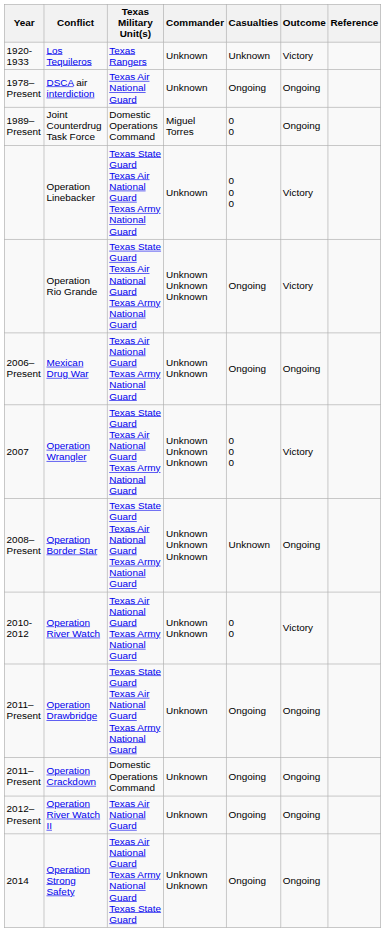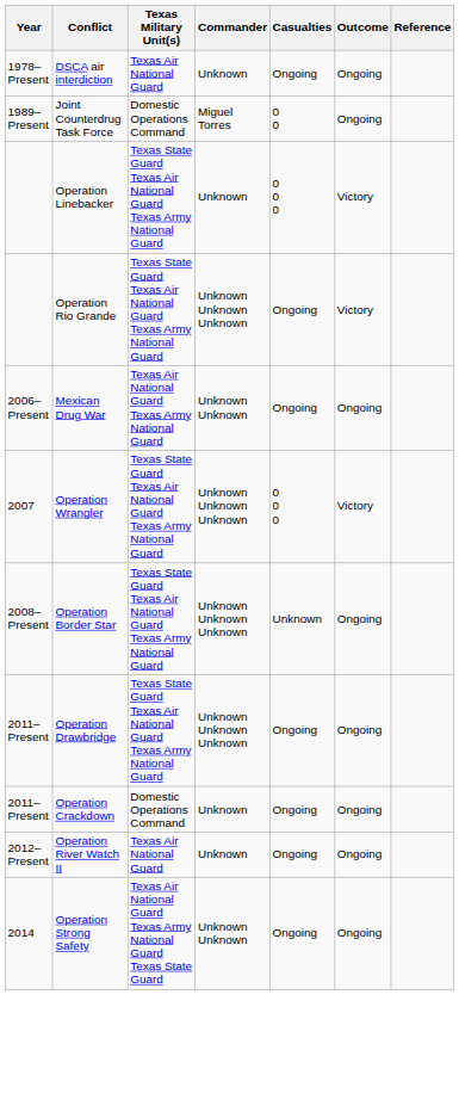 <table class="wikitable">
 <tr>
 <th>Year</th>
 <th>Conflict</th>
 <th>Texas Military Unit(s)</th>
 <th>Commander</th>
 <th>Casualties</th>
 <th>Outcome</th>
 <th>Reference</th>
-</tr>
-<tr>
-<td>1920-1933</td>
-<td><a href='#'>Los Tequileros</a></td>
-<td><a href='#'>Texas Rangers</a></td>
-<td>Unknown</td>
-<td>Unknown</td>
-<td>Victory</td>
-<td></td>
 </tr>
 <tr>
 <td>1978–Present</td>
 <td><a href='#'>DSCA</a> air <a href='#'>interdiction</a></td>
 <td><a href='#'>Texas Air National Guard</a></td>
 <td>Unknown</td>
 <td>Ongoing</td>
 <td>Ongoing</td>
 <td></td>
 </tr>
 <tr>
 <td>1989–Present</td>
 <td>Joint Counterdrug Task Force</td>
 <td>Domestic Operations Command</td>
 <td>Miguel Torres</td>
 <td>0<br>0</td>
 <td>Ongoing</td>
 <td></td>
 </tr>
 <tr>
 <td></td>
 <td>Operation Linebacker</td>
 <td><a href='#'>Texas State Guard</a><br><a href='#'>Texas Air National Guard</a><br><a href='#'>Texas Army National Guard</a></td>
 <td>Unknown</td>
 <td>0<br>0<br>0</td>
 <td>Victory</td>
 <td></td>
 </tr>
 <tr>
 <td></td>
 <td>Operation Rio Grande</td>
 <td><a href='#'>Texas State Guard</a><br><a href='#'>Texas Air National Guard</a><br><a href='#'>Texas Army National Guard</a></td>
 <td>Unknown<br>Unknown<br>Unknown</td>
 <td>Ongoing</td>
 <td>Victory</td>
 <td></td>
 </tr>
 <tr>
 <td>2006–Present</td>
 <td><a href='#'>Mexican Drug War</a></td>
 <td><a href='#'>Texas Air National Guard</a><br><a href='#'>Texas Army National Guard</a></td>
 <td>Unknown<br>Unknown</td>
 <td>Ongoing</td>
 <td>Ongoing</td>
 <td></td>
 </tr>
 <tr>
 <td>2007</td>
 <td><a href='#'>Operation Wrangler</a></td>
 <td><a href='#'>Texas State Guard</a><br><a href='#'>Texas Air National Guard</a><br><a href='#'>Texas Army National Guard</a></td>
 <td>Unknown<br>Unknown<br>Unknown</td>
 <td>0<br>0<br>0</td>
 <td>Victory</td>
 <td></td>
 </tr>
 <tr>
 <td>2008–Present</td>
 <td><a href='#'>Operation Border Star</a></td>
 <td><a href='#'>Texas State Guard</a><br><a href='#'>Texas Air National Guard</a><br><a href='#'>Texas Army National Guard</a></td>
 <td>Unknown<br>Unknown<br>Unknown</td>
 <td>Unknown</td>
 <td>Ongoing</td>
 <td></td>
 </tr>
 <tr>
-<td>2010-2012</td>
-<td><a href='#'>Operation River Watch</a></td>
-<td><a href='#'>Texas Air National Guard</a><br><a href='#'>Texas Army National Guard</a></td>
-<td>Unknown<br>Unknown</td>
-<td>0<br>0</td>
-<td>Victory</td>
-<td></td>
-</tr>
-<tr>
 <td>2011–Present</td>
 <td><a href='#'>Operation Drawbridge</a></td>
 <td><a href='#'>Texas State Guard</a><br><a href='#'>Texas Air National Guard</a><br><a href='#'>Texas Army National Guard</a></td>
-<td>Unknown</td>
+<td>Unknown<br>Unknown<br>Unknown</td>
 <td>Ongoing</td>
 <td>Ongoing</td>
 <td></td>
 </tr>
 <tr>
 <td>2011–Present</td>
 <td><a href='#'>Operation Crackdown</a></td>
 <td>Domestic Operations Command</td>
 <td>Unknown</td>
 <td>Ongoing</td>
 <td>Ongoing</td>
 <td></td>
 </tr>
 <tr>
 <td>2012–Present</td>
 <td><a href='#'>Operation River Watch II</a></td>
 <td><a href='#'>Texas Air National Guard</a></td>
 <td>Unknown</td>
 <td>Ongoing</td>
 <td>Ongoing</td>
 <td></td>
 </tr>
 <tr>
 <td>2014</td>
 <td><a href='#'>Operation Strong Safety</a></td>
 <td><a href='#'>Texas Air National Guard</a><br><a href='#'>Texas Army National Guard</a><br><a href='#'>Texas State Guard</a></td>
 <td>Unknown<br>Unknown</td>
 <td>Ongoing</td>
 <td>Ongoing</td>
 <td></td>
 </tr>
 </table>
